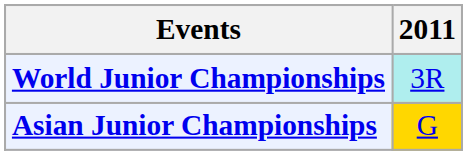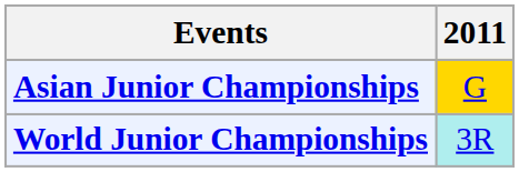 <table style='font-size: 90%; text-align:center;' class='wikitable'>
 <tr>
 <th>Events</th>
 <th>2011</th>
 </tr>
 <tr>
+<td bgcolor="#ECF2FF"; align="left"><strong><a href='#'>Asian Junior Championships</a></strong></td>
+<td bgcolor=gold><a href='#'>G</a></td>
+</tr>
+<tr>
 <td bgcolor="#ECF2FF"; align="left"><strong><a href='#'>World Junior Championships</a></strong></td>
 <td bgcolor=AFEEEE><a href='#'>3R</a></td>
 </tr>
-<tr>
-<td bgcolor="#ECF2FF"; align="left"><strong><a href='#'>Asian Junior Championships</a></strong></td>
-<td bgcolor=gold><a href='#'>G</a></td>
-</tr>
 </table>
